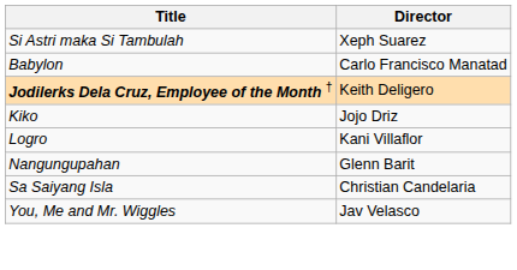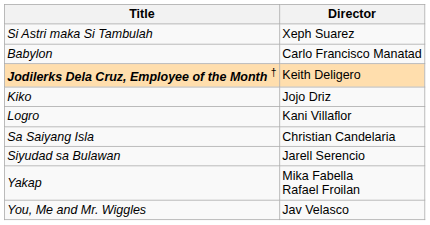 <table class="wikitable">
 <tr>
 <th>Title</th>
 <th>Director</th>
 </tr>
 <tr>
 <td><em>Si Astri maka Si Tambulah</em></td>
 <td>Xeph Suarez</td>
 </tr>
 <tr>
 <td><em>Babylon</em></td>
 <td>Carlo Francisco Manatad</td>
 </tr>
 <tr style="background:#FFDEAD;">
 <td><strong><em>Jodilerks Dela Cruz, Employee of the Month</em></strong> <sup>†</sup></td>
 <td>Keith Deligero</td>
 </tr>
 <tr>
 <td><em>Kiko</em></td>
 <td>Jojo Driz</td>
 </tr>
 <tr>
 <td><em>Logro</em></td>
 <td>Kani Villaflor</td>
 </tr>
 <tr>
-<td><em>Nangungupahan</em></td>
-<td>Glenn Barit</td>
+<td><em>Sa Saiyang Isla</em></td>
+<td>Christian Candelaria</td>
 </tr>
 <tr>
-<td><em>Sa Saiyang Isla</em></td>
-<td>Christian Candelaria</td>
+<td><em>Siyudad sa Bulawan</em></td>
+<td>Jarell Serencio</td>
+</tr>
+<tr>
+<td><em>Yakap</em></td>
+<td>Mika Fabella <br> Rafael Froilan</td>
 </tr>
 <tr>
 <td><em>You, Me and Mr. Wiggles</em></td>
 <td>Jav Velasco</td>
 </tr>
 </table>
